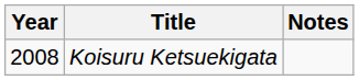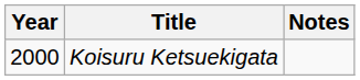 <table class="wikitable">
 <tr>
 <th>Year</th>
 <th>Title</th>
 <th>Notes</th>
 </tr>
 <tr>
-<td>2008</td>
+<td>2000</td>
 <td><em>Koisuru Ketsuekigata</em></td>
 <td></td>
 </tr>
 </table>
